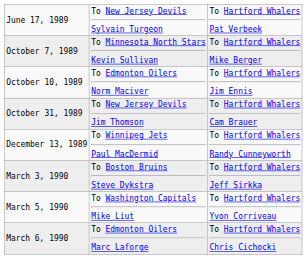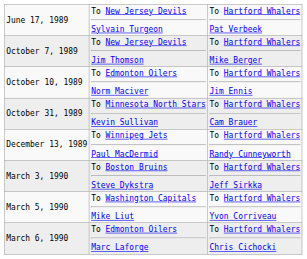 <table class="wikitable">
 <tr>
 <td>June 17, 1989</td>
 <td valign="top">To <a href='#'>New Jersey Devils</a><hr><a href='#'>Sylvain Turgeon</a></td>
 <td valign="top">To <a href='#'>Hartford Whalers</a><hr><a href='#'>Pat Verbeek</a></td>
 </tr>
 <tr style="background:#eee;">
 <td>October 7, 1989</td>
-<td valign="top">To <a href='#'>Minnesota North Stars</a><hr><a href='#'>Kevin Sullivan</a></td>
+<td valign="top">To <a href='#'>New Jersey Devils</a><hr><a href='#'>Jim Thomson</a></td>
 <td valign="top">To <a href='#'>Hartford Whalers</a><hr><a href='#'>Mike Berger</a></td>
 </tr>
 <tr>
 <td>October 10, 1989</td>
 <td valign="top">To <a href='#'>Edmonton Oilers</a><hr><a href='#'>Norm Maciver</a></td>
 <td valign="top">To <a href='#'>Hartford Whalers</a><hr><a href='#'>Jim Ennis</a></td>
 </tr>
 <tr style="background:#eee;">
 <td>October 31, 1989</td>
-<td valign="top">To <a href='#'>New Jersey Devils</a><hr><a href='#'>Jim Thomson</a></td>
+<td valign="top">To <a href='#'>Minnesota North Stars</a><hr><a href='#'>Kevin Sullivan</a></td>
 <td valign="top">To <a href='#'>Hartford Whalers</a><hr><a href='#'>Cam Brauer</a></td>
 </tr>
 <tr>
 <td>December 13, 1989</td>
 <td valign="top">To <a href='#'>Winnipeg Jets</a><hr><a href='#'>Paul MacDermid</a></td>
 <td valign="top">To <a href='#'>Hartford Whalers</a><hr><a href='#'>Randy Cunneyworth</a></td>
 </tr>
 <tr style="background:#eee;">
 <td>March 3, 1990</td>
 <td valign="top">To <a href='#'>Boston Bruins</a><hr><a href='#'>Steve Dykstra</a></td>
 <td valign="top">To <a href='#'>Hartford Whalers</a><hr><a href='#'>Jeff Sirkka</a></td>
 </tr>
 <tr>
 <td>March 5, 1990</td>
 <td valign="top">To <a href='#'>Washington Capitals</a><hr><a href='#'>Mike Liut</a></td>
 <td valign="top">To <a href='#'>Hartford Whalers</a><hr><a href='#'>Yvon Corriveau</a></td>
 </tr>
 <tr style="background:#eee;">
 <td>March 6, 1990</td>
 <td valign="top">To <a href='#'>Edmonton Oilers</a><hr><a href='#'>Marc Laforge</a></td>
 <td valign="top">To <a href='#'>Hartford Whalers</a><hr><a href='#'>Chris Cichocki</a></td>
 </tr>
 </table>
